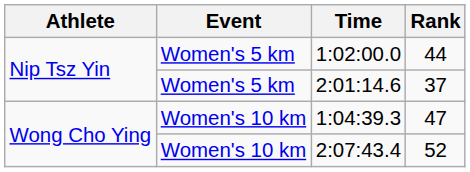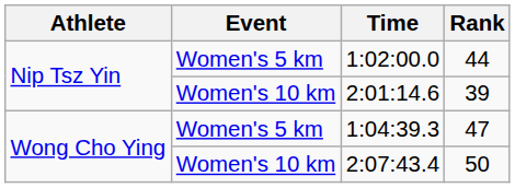 <table class="wikitable" style="font-size:90%;">
 <tr>
 <th>Athlete</th>
 <th>Event</th>
 <th>Time</th>
 <th>Rank</th>
 </tr>
 <tr align=center>
 <td align=left rowspan=2><a href='#'>Nip Tsz Yin</a></td>
 <td align=left><a href='#'>Women's 5 km</a></td>
 <td>1:02:00.0</td>
 <td>44</td>
 </tr>
 <tr align=center>
-<td align=left><a href='#'>Women's 5 km</a></td>
+<td align=left><a href='#'>Women's 10 km</a></td>
 <td>2:01:14.6</td>
-<td>37</td>
+<td>39</td>
 </tr>
 <tr align=center>
 <td align=left rowspan=2><a href='#'>Wong Cho Ying</a></td>
-<td align=left><a href='#'>Women's 10 km</a></td>
+<td align=left><a href='#'>Women's 5 km</a></td>
 <td>1:04:39.3</td>
 <td>47</td>
 </tr>
 <tr align=center>
 <td align=left><a href='#'>Women's 10 km</a></td>
 <td>2:07:43.4</td>
-<td>52</td>
+<td>50</td>
 </tr>
 </table>
